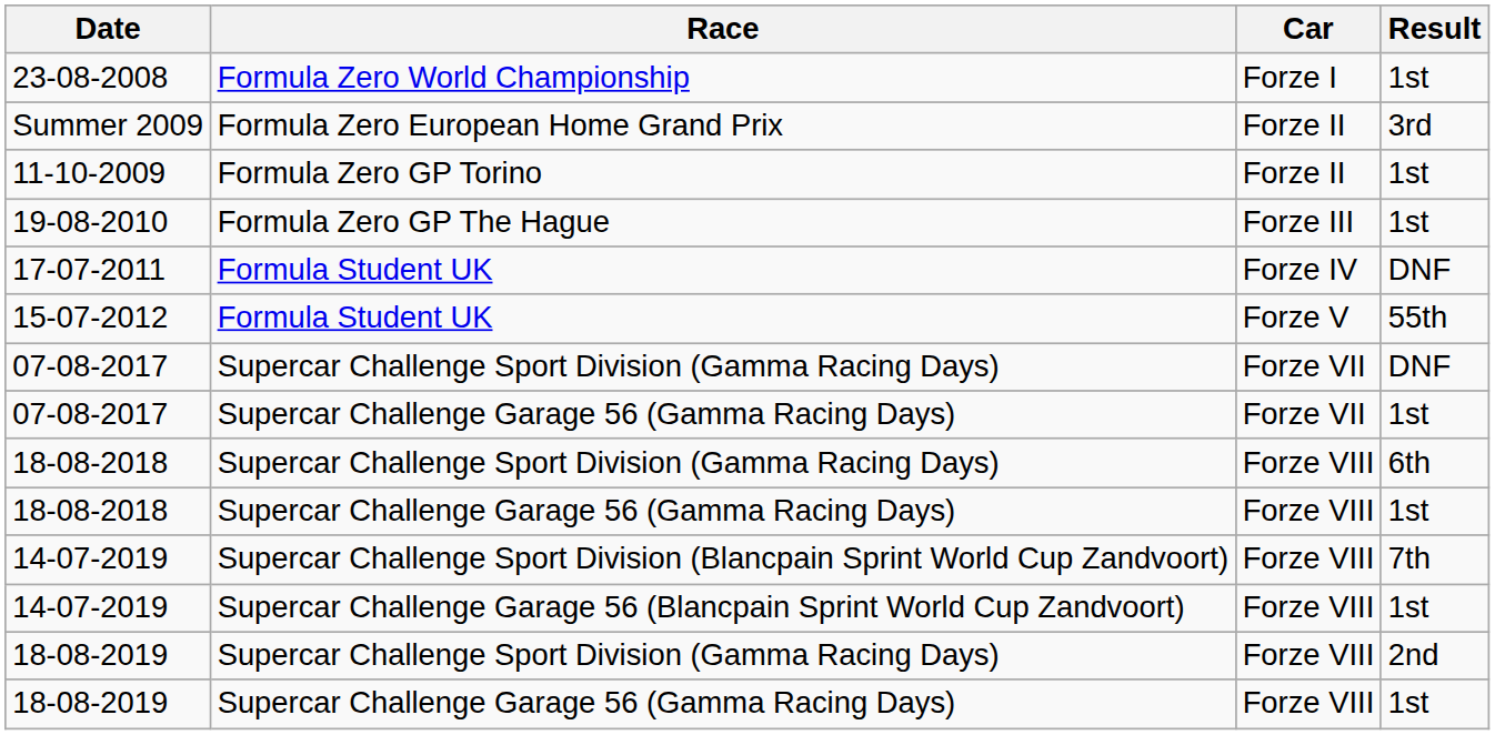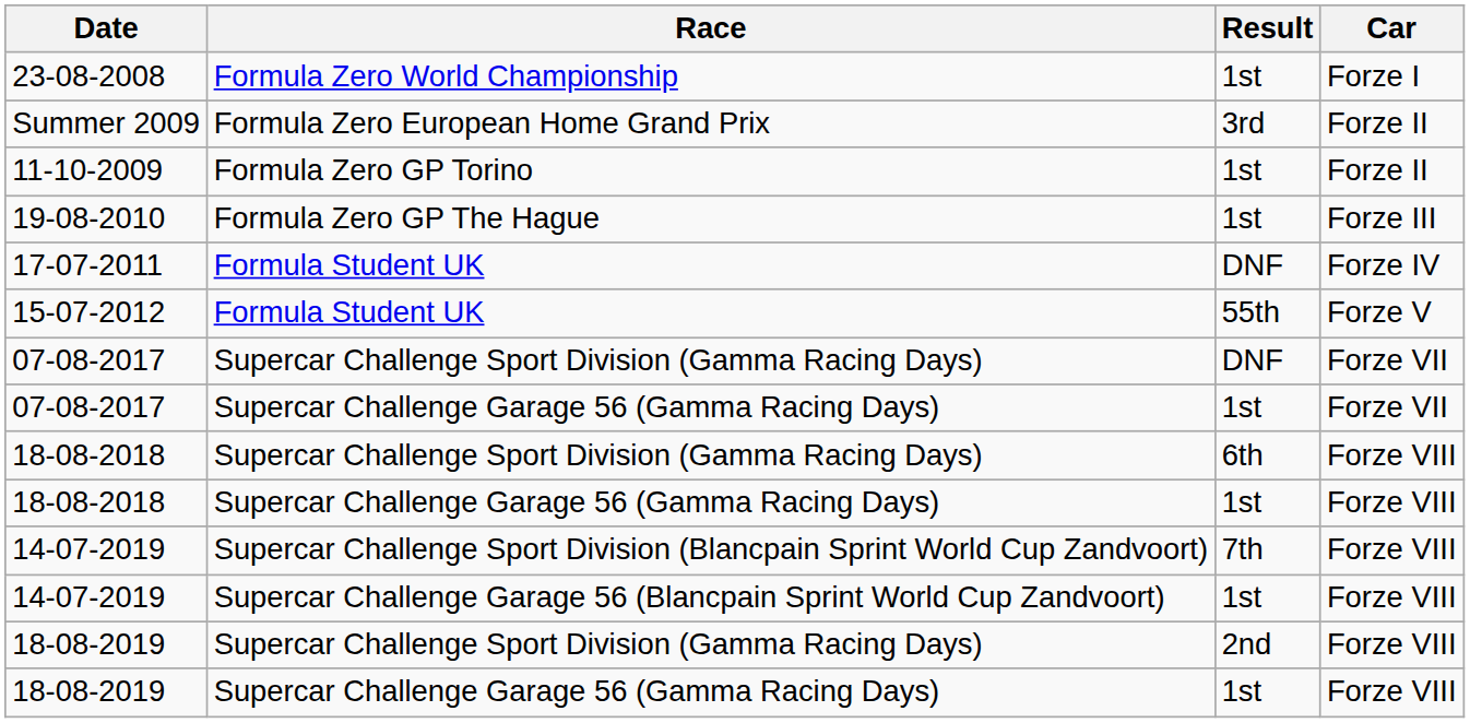 <table class="wikitable">
 <tr>
 <th>Date</th>
 <th>Race</th>
+<th>Result</th>
 <th>Car</th>
-<th>Result</th>
 </tr>
 <tr>
 <td>23-08-2008</td>
 <td><a href='#'>Formula Zero World Championship</a></td>
+<td>1st</td>
 <td>Forze I</td>
-<td>1st</td>
 </tr>
 <tr>
 <td>Summer 2009</td>
 <td>Formula Zero European Home Grand Prix</td>
+<td>3rd</td>
 <td>Forze II</td>
-<td>3rd</td>
 </tr>
 <tr>
 <td>11-10-2009</td>
 <td>Formula Zero GP Torino</td>
+<td>1st</td>
 <td>Forze II</td>
-<td>1st</td>
 </tr>
 <tr>
 <td>19-08-2010</td>
 <td>Formula Zero GP The Hague</td>
+<td>1st</td>
 <td>Forze III</td>
-<td>1st</td>
 </tr>
 <tr>
 <td>17-07-2011</td>
 <td><a href='#'>Formula Student UK</a></td>
+<td>DNF</td>
 <td>Forze IV</td>
-<td>DNF</td>
 </tr>
 <tr>
 <td>15-07-2012</td>
 <td><a href='#'>Formula Student UK</a></td>
+<td>55th</td>
 <td>Forze V</td>
-<td>55th</td>
 </tr>
 <tr>
 <td>07-08-2017</td>
 <td>Supercar Challenge Sport Division (Gamma Racing Days)</td>
+<td>DNF</td>
 <td>Forze VII</td>
-<td>DNF</td>
 </tr>
 <tr>
 <td>07-08-2017</td>
 <td>Supercar Challenge Garage 56 (Gamma Racing Days)</td>
+<td>1st</td>
 <td>Forze VII</td>
-<td>1st</td>
 </tr>
 <tr>
 <td>18-08-2018</td>
 <td>Supercar Challenge Sport Division (Gamma Racing Days)</td>
+<td>6th</td>
 <td>Forze VIII</td>
-<td>6th</td>
 </tr>
 <tr>
 <td>18-08-2018</td>
 <td>Supercar Challenge Garage 56 (Gamma Racing Days)</td>
+<td>1st</td>
 <td>Forze VIII</td>
-<td>1st</td>
 </tr>
 <tr>
 <td>14-07-2019</td>
 <td>Supercar Challenge Sport Division (Blancpain Sprint World Cup Zandvoort)</td>
+<td>7th</td>
 <td>Forze VIII</td>
-<td>7th</td>
 </tr>
 <tr>
 <td>14-07-2019</td>
 <td>Supercar Challenge Garage 56 (Blancpain Sprint World Cup Zandvoort)</td>
+<td>1st</td>
 <td>Forze VIII</td>
-<td>1st</td>
 </tr>
 <tr>
 <td>18-08-2019</td>
 <td>Supercar Challenge Sport Division (Gamma Racing Days)</td>
+<td>2nd</td>
 <td>Forze VIII</td>
-<td>2nd</td>
 </tr>
 <tr>
 <td>18-08-2019</td>
 <td>Supercar Challenge Garage 56 (Gamma Racing Days)</td>
+<td>1st</td>
 <td>Forze VIII</td>
-<td>1st</td>
 </tr>
 </table>
